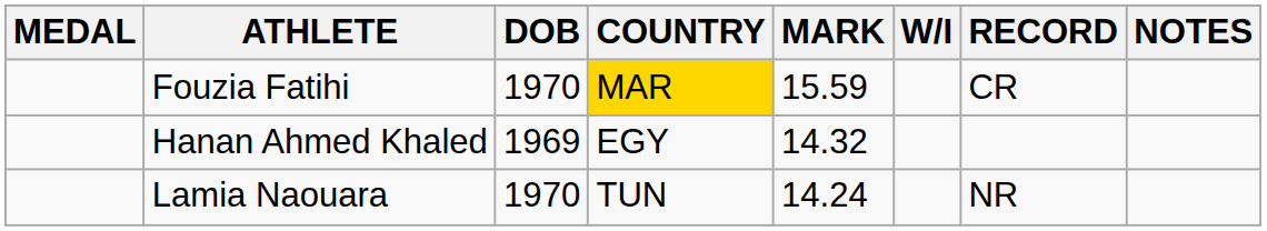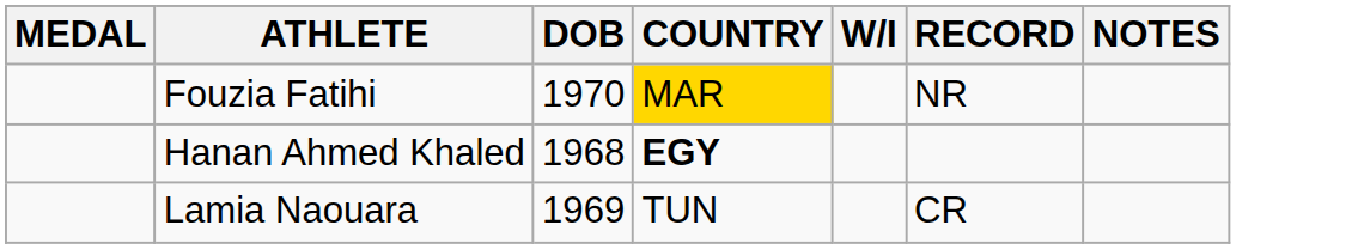 <table class="wikitable">
 <tr>
 <th>MEDAL</th>
 <th>ATHLETE</th>
 <th>DOB</th>
 <th>COUNTRY</th>
-<th>MARK</th>
 <th>W/I</th>
 <th>RECORD</th>
 <th>NOTES</th>
 </tr>
 <tr>
 <td></td>
 <td>Fouzia Fatihi</td>
 <td>1970</td>
 <td style="background: gold;">MAR</td>
-<td>15.59</td>
 <td></td>
-<td>CR</td>
+<td>NR</td>
 <td></td>
 </tr>
 <tr>
 <td></td>
 <td>Hanan Ahmed Khaled</td>
-<td>1969</td>
-<td>EGY</td>
-<td>14.32</td>
+<td>1968</td>
+<td><strong>EGY</strong></td>
 <td></td>
 <td></td>
 <td></td>
 </tr>
 <tr>
 <td></td>
 <td>Lamia Naouara</td>
-<td>1970</td>
+<td>1969</td>
 <td>TUN</td>
-<td>14.24</td>
 <td></td>
-<td>NR</td>
+<td>CR</td>
 <td></td>
 </tr>
 </table>
